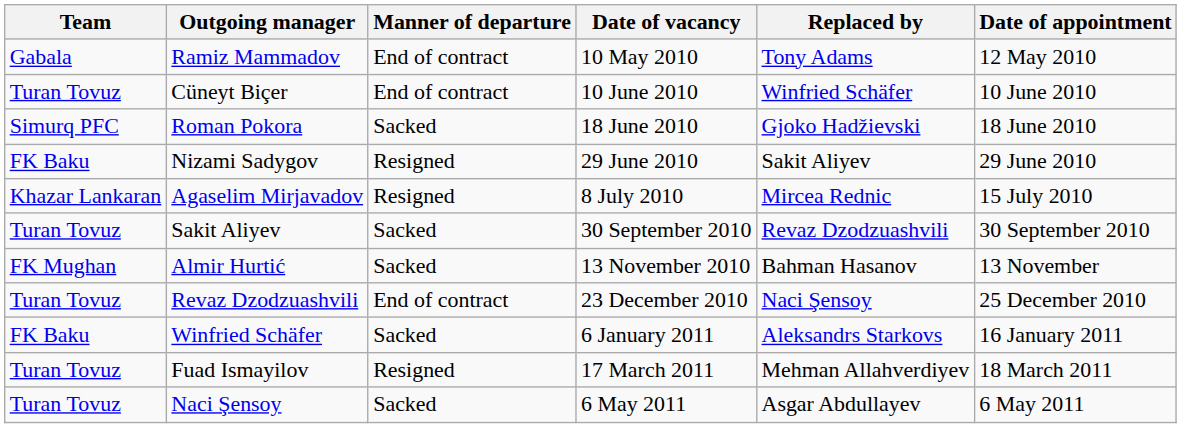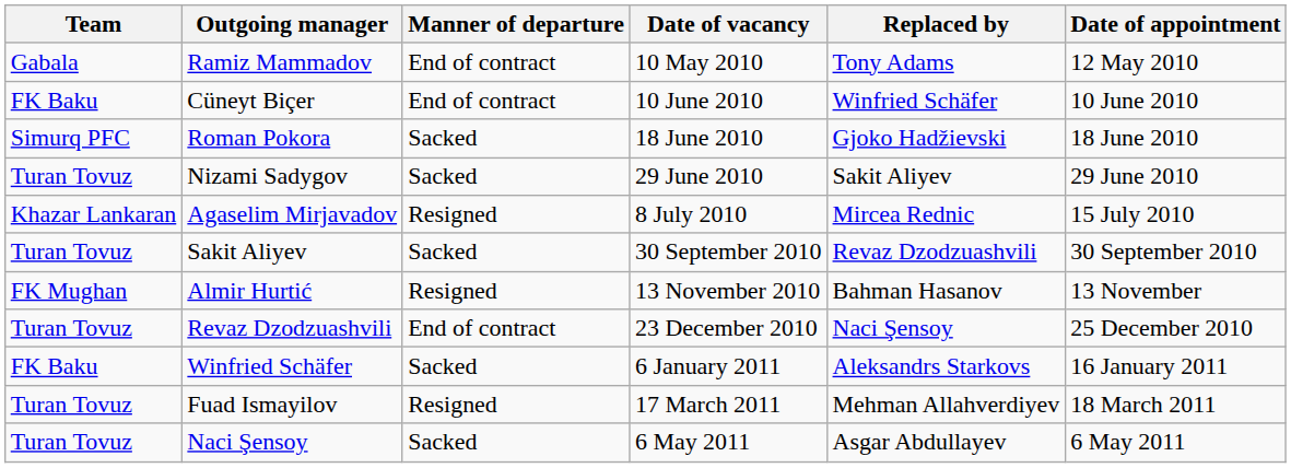 <table class="wikitable">
 <tr>
 <th>Team</th>
 <th>Outgoing manager</th>
 <th>Manner of departure</th>
 <th>Date of vacancy</th>
 <th>Replaced by</th>
 <th>Date of appointment</th>
 </tr>
 <tr>
 <td><a href='#'>Gabala</a></td>
 <td> <a href='#'>Ramiz Mammadov</a></td>
 <td>End of contract</td>
 <td>10 May 2010</td>
 <td> <a href='#'>Tony Adams</a></td>
 <td>12 May 2010</td>
 </tr>
 <tr>
-<td><a href='#'>Turan Tovuz</a></td>
+<td><a href='#'>FK Baku</a></td>
 <td> Cüneyt Biçer</td>
 <td>End of contract</td>
 <td>10 June 2010</td>
 <td> <a href='#'>Winfried Schäfer</a></td>
 <td>10 June 2010</td>
 </tr>
 <tr>
 <td><a href='#'>Simurq PFC</a></td>
 <td> <a href='#'>Roman Pokora</a></td>
 <td>Sacked</td>
 <td>18 June 2010</td>
 <td> <a href='#'>Gjoko Hadžievski</a></td>
 <td>18 June 2010</td>
 </tr>
 <tr>
-<td><a href='#'>FK Baku</a></td>
+<td><a href='#'>Turan Tovuz</a></td>
 <td> Nizami Sadygov</td>
-<td>Resigned</td>
+<td>Sacked</td>
 <td>29 June 2010</td>
 <td> Sakit Aliyev</td>
 <td>29 June 2010</td>
 </tr>
 <tr>
 <td><a href='#'>Khazar Lankaran</a></td>
 <td> <a href='#'>Agaselim Mirjavadov</a></td>
 <td>Resigned</td>
 <td>8 July 2010</td>
 <td> <a href='#'>Mircea Rednic</a></td>
 <td>15 July 2010</td>
 </tr>
 <tr>
 <td><a href='#'>Turan Tovuz</a></td>
 <td> Sakit Aliyev</td>
 <td>Sacked</td>
 <td>30 September 2010</td>
 <td> <a href='#'>Revaz Dzodzuashvili</a></td>
 <td>30 September 2010</td>
 </tr>
 <tr>
 <td><a href='#'>FK Mughan</a></td>
 <td> <a href='#'>Almir Hurtić</a></td>
-<td>Sacked</td>
+<td>Resigned</td>
 <td>13 November 2010</td>
 <td> Bahman Hasanov</td>
 <td>13 November</td>
 </tr>
 <tr>
 <td><a href='#'>Turan Tovuz</a></td>
 <td> <a href='#'>Revaz Dzodzuashvili</a></td>
 <td>End of contract</td>
 <td>23 December 2010</td>
 <td> <a href='#'>Naci Şensoy</a></td>
 <td>25 December 2010</td>
 </tr>
 <tr>
 <td><a href='#'>FK Baku</a></td>
 <td> <a href='#'>Winfried Schäfer</a></td>
 <td>Sacked</td>
 <td>6 January 2011</td>
 <td> <a href='#'>Aleksandrs Starkovs</a></td>
 <td>16 January 2011</td>
 </tr>
 <tr>
 <td><a href='#'>Turan Tovuz</a></td>
 <td> Fuad Ismayilov</td>
 <td>Resigned</td>
 <td>17 March 2011</td>
 <td> Mehman Allahverdiyev</td>
 <td>18 March 2011</td>
 </tr>
 <tr>
 <td><a href='#'>Turan Tovuz</a></td>
 <td> <a href='#'>Naci Şensoy</a></td>
 <td>Sacked</td>
 <td>6 May 2011</td>
 <td> Asgar Abdullayev</td>
 <td>6 May 2011</td>
 </tr>
 </table>
